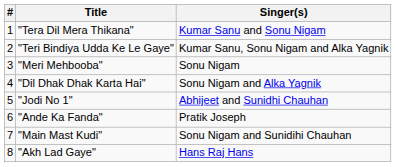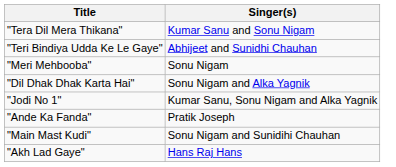 <table class="wikitable">
 <tr>
-<th>#</th>
 <th>Title</th>
 <th>Singer(s)</th>
 </tr>
 <tr>
-<td>1</td>
 <td>"Tera Dil Mera Thikana"</td>
 <td><a href='#'>Kumar Sanu</a> and <a href='#'>Sonu Nigam</a></td>
 </tr>
 <tr>
-<td>2</td>
 <td>"Teri Bindiya Udda Ke Le Gaye"</td>
-<td>Kumar Sanu, Sonu Nigam and Alka Yagnik</td>
+<td><a href='#'>Abhijeet</a> and <a href='#'>Sunidhi Chauhan</a></td>
 </tr>
 <tr>
-<td>3</td>
 <td>"Meri Mehbooba"</td>
 <td>Sonu Nigam</td>
 </tr>
 <tr>
-<td>4</td>
 <td>"Dil Dhak Dhak Karta Hai"</td>
 <td>Sonu Nigam and  <a href='#'>Alka Yagnik</a></td>
 </tr>
 <tr>
-<td>5</td>
 <td>"Jodi No 1"</td>
-<td><a href='#'>Abhijeet</a> and <a href='#'>Sunidhi Chauhan</a></td>
+<td>Kumar Sanu, Sonu Nigam and Alka Yagnik</td>
 </tr>
 <tr>
-<td>6</td>
 <td>"Ande Ka Fanda"</td>
 <td>Pratik Joseph</td>
 </tr>
 <tr>
-<td>7</td>
 <td>"Main Mast Kudi"</td>
 <td>Sonu Nigam and Sunidihi Chauhan</td>
 </tr>
 <tr>
-<td>8</td>
 <td>"Akh Lad Gaye"</td>
 <td><a href='#'>Hans Raj Hans</a></td>
 </tr>
 </table>
